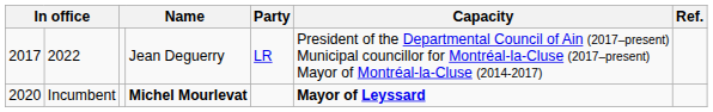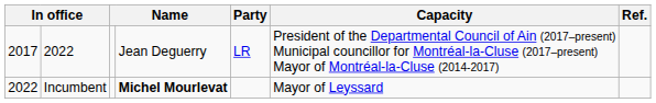 <table class="wikitable">
 <tr>
 <th colspan="2">In office</th>
 <th colspan="2">Name</th>
 <th>Party</th>
 <th>Capacity</th>
 <th>Ref.</th>
 </tr>
 <tr>
 <td>2017</td>
 <td>2022</td>
 <td bgcolor=></td>
 <td>Jean Deguerry</td>
 <td><a href='#'>LR</a></td>
 <td>President of the <a href='#'>Departmental Council of Ain</a> <small>(2017–present)</small><br>Municipal councillor for <a href='#'>Montréal-la-Cluse</a> <small>(2017–present)</small><br>Mayor of <a href='#'>Montréal-la-Cluse</a> <small>(2014-2017)</small></td>
 <td></td>
 </tr>
 <tr>
-<td>2020</td>
+<td>2022</td>
 <td>Incumbent</td>
 <td bgcolor=></td>
 <td><strong>Michel Mourlevat</strong></td>
 <td></td>
-<td><strong>Mayor of <a href='#'>Leyssard</a></strong></td>
+<td>Mayor of <a href='#'>Leyssard</a></td>
 <td></td>
 </tr>
 </table>
